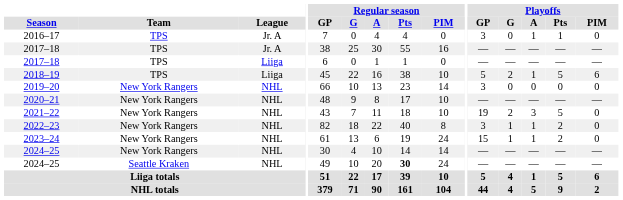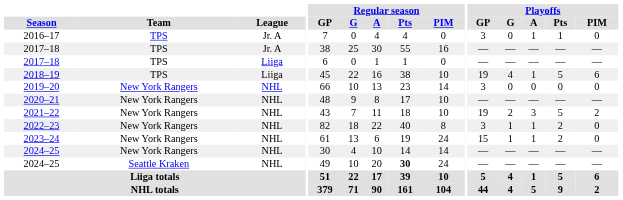 <table border="0" cellpadding="1" cellspacing="0" style="text-align:center; width:60em;">
 <tr bgcolor="#e0e0e0">
 <th colspan="3" bgcolor="#ffffff"></th>
 <th rowspan="99" bgcolor="#ffffff"></th>
 <th colspan="5"><a href='#'>Regular season</a></th>
 <th rowspan="99" bgcolor="#ffffff"></th>
 <th colspan="5"><a href='#'>Playoffs</a></th>
 </tr>
 <tr bgcolor="#e0e0e0">
 <th><a href='#'>Season</a></th>
 <th>Team</th>
 <th>League</th>
 <th>GP</th>
 <th><a href='#'>G</a></th>
 <th><a href='#'>A</a></th>
 <th><a href='#'>Pts</a></th>
 <th><a href='#'>PIM</a></th>
 <th>GP</th>
 <th>G</th>
 <th>A</th>
 <th>Pts</th>
 <th>PIM</th>
 </tr>
 <tr>
 <td>2016–17</td>
 <td><a href='#'>TPS</a></td>
 <td>Jr. A</td>
 <td>7</td>
 <td>0</td>
 <td>4</td>
 <td>4</td>
 <td>0</td>
 <td>3</td>
 <td>0</td>
 <td>1</td>
 <td>1</td>
 <td>0</td>
 </tr>
 <tr bgcolor="#f0f0f0">
 <td>2017–18</td>
 <td>TPS</td>
 <td>Jr. A</td>
 <td>38</td>
 <td>25</td>
 <td>30</td>
 <td>55</td>
 <td>16</td>
 <td>—</td>
 <td>—</td>
 <td>—</td>
 <td>—</td>
 <td>—</td>
 </tr>
 <tr>
 <td><a href='#'>2017–18</a></td>
 <td>TPS</td>
 <td><a href='#'>Liiga</a></td>
 <td>6</td>
 <td>0</td>
 <td>1</td>
 <td>1</td>
 <td>0</td>
 <td>—</td>
 <td>—</td>
 <td>—</td>
 <td>—</td>
 <td>—</td>
 </tr>
 <tr bgcolor="#f0f0f0">
 <td><a href='#'>2018–19</a></td>
 <td>TPS</td>
 <td>Liiga</td>
 <td>45</td>
 <td>22</td>
 <td>16</td>
 <td>38</td>
 <td>10</td>
-<td>5</td>
-<td>2</td>
+<td>19</td>
+<td>4</td>
 <td>1</td>
 <td>5</td>
 <td>6</td>
 </tr>
 <tr>
 <td><a href='#'>2019–20</a></td>
 <td><a href='#'>New York Rangers</a></td>
 <td><a href='#'>NHL</a></td>
 <td>66</td>
 <td>10</td>
 <td>13</td>
 <td>23</td>
 <td>14</td>
 <td>3</td>
 <td>0</td>
 <td>0</td>
 <td>0</td>
 <td>0</td>
 </tr>
 <tr bgcolor="#f0f0f0">
 <td><a href='#'>2020–21</a></td>
 <td>New York Rangers</td>
 <td>NHL</td>
 <td>48</td>
 <td>9</td>
 <td>8</td>
 <td>17</td>
 <td>10</td>
 <td>—</td>
 <td>—</td>
 <td>—</td>
 <td>—</td>
 <td>—</td>
 </tr>
 <tr>
 <td><a href='#'>2021–22</a></td>
 <td>New York Rangers</td>
 <td>NHL</td>
 <td>43</td>
 <td>7</td>
 <td>11</td>
 <td>18</td>
 <td>10</td>
 <td>19</td>
 <td>2</td>
 <td>3</td>
 <td>5</td>
-<td>0</td>
+<td>2</td>
 </tr>
 <tr bgcolor="#f0f0f0">
 <td><a href='#'>2022–23</a></td>
 <td>New York Rangers</td>
 <td>NHL</td>
 <td>82</td>
 <td>18</td>
 <td>22</td>
 <td>40</td>
 <td>8</td>
 <td>3</td>
 <td>1</td>
 <td>1</td>
 <td>2</td>
 <td>0</td>
 </tr>
 <tr>
 <td><a href='#'>2023–24</a></td>
 <td>New York Rangers</td>
 <td>NHL</td>
 <td>61</td>
 <td>13</td>
 <td>6</td>
 <td>19</td>
 <td>24</td>
 <td>15</td>
 <td>1</td>
 <td>1</td>
 <td>2</td>
 <td>0</td>
 </tr>
 <tr bgcolor="#f0f0f0">
 <td><a href='#'>2024–25</a></td>
 <td>New York Rangers</td>
 <td>NHL</td>
 <td>30</td>
 <td>4</td>
 <td>10</td>
 <td>14</td>
 <td>14</td>
 <td>—</td>
 <td>—</td>
 <td>—</td>
 <td>—</td>
 <td>—</td>
 </tr>
 <tr>
 <td>2024–25</td>
 <td><a href='#'>Seattle Kraken</a></td>
 <td>NHL</td>
 <td>49</td>
 <td>10</td>
 <td>20</td>
 <td><strong>30</strong></td>
 <td>24</td>
 <td>—</td>
 <td>—</td>
 <td>—</td>
 <td>—</td>
 <td>—</td>
 </tr>
 <tr bgcolor="#e0e0e0">
 <th colspan="3">Liiga totals</th>
 <th>51</th>
 <th>22</th>
 <th>17</th>
 <th>39</th>
 <th>10</th>
 <th>5</th>
 <th>4</th>
 <th>1</th>
 <th>5</th>
 <th>6</th>
 </tr>
 <tr bgcolor="#e0e0e0">
 <th colspan="3">NHL totals</th>
 <th>379</th>
 <th>71</th>
 <th>90</th>
 <th>161</th>
 <th>104</th>
 <th>44</th>
 <th>4</th>
 <th>5</th>
 <th>9</th>
 <th>2</th>
 </tr>
 </table>
